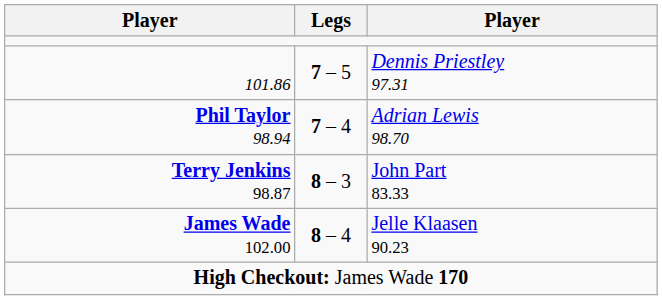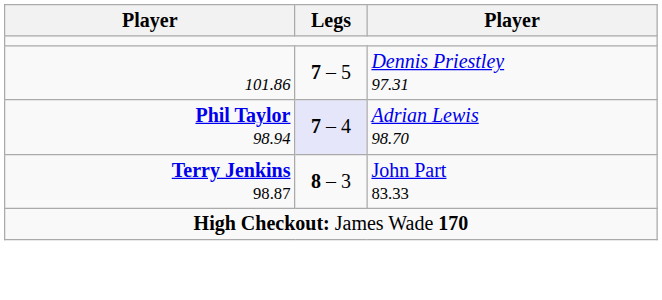 <table class=wikitable style="text-align:center">
 <tr>
 <th width=225>Player</th>
 <th width=50>Legs</th>
 <th width=225>Player</th>
 </tr>
 <tr align=center>
 <td colspan="3"></td>
 </tr>
 <tr align=left>
 <td align=right> <br><small><span><em>101.86</em></span></small></td>
 <td align=center><strong>7</strong> – 5</td>
 <td> <em><a href='#'>Dennis Priestley</a></em> <br><small><span><em>97.31</em></span></small></td>
 </tr>
 <tr align=left>
 <td align=right><strong><a href='#'>Phil Taylor</a></strong>  <br><small><span><em>98.94</em></span></small></td>
-<td align=center><strong>7</strong> – 4</td>
+<td align=center style="background: lavender;"><strong>7</strong> – 4</td>
 <td> <em><a href='#'>Adrian Lewis</a></em> <br><small><span><em>98.70</em></span></small></td>
 </tr>
 <tr align=left>
 <td align=right><strong><a href='#'>Terry Jenkins</a></strong>  <br><small><span>98.87</span></small></td>
 <td align=center><strong>8</strong> – 3</td>
 <td> <a href='#'>John Part</a> <br><small><span>83.33</span></small></td>
 </tr>
-<tr align=left>
-<td align=right><strong><a href='#'>James Wade</a></strong>  <br><small><span>102.00</span></small></td>
-<td align=center><strong>8</strong> – 4</td>
-<td> <a href='#'>Jelle Klaasen</a> <br><small><span>90.23</span></small></td>
-</tr>
 <tr align=center>
 <td colspan="3"><strong>High Checkout:</strong> James Wade <strong>170</strong></td>
 </tr>
 </table>
